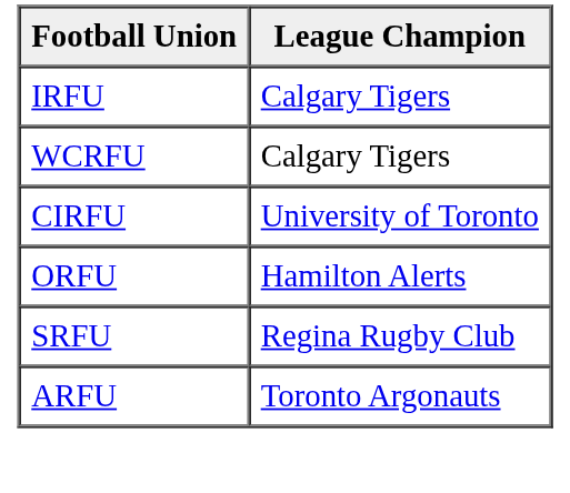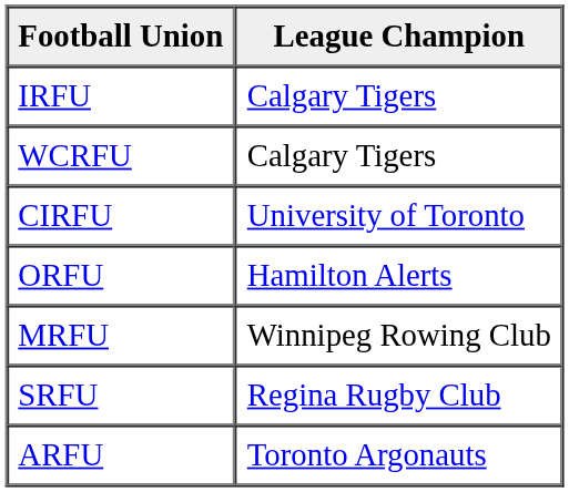 <table border="1" cellpadding="5" cellspacing="0" align="center">
 <tr>
 <th scope="col" style="background:#efefef;">Football Union</th>
 <th scope="col" style="background:#efefef;">League Champion</th>
 </tr>
 <tr>
 <td><a href='#'>IRFU</a></td>
 <td><a href='#'>Calgary Tigers</a></td>
 </tr>
 <tr>
 <td><a href='#'>WCRFU</a></td>
 <td>Calgary Tigers</td>
 </tr>
 <tr>
 <td><a href='#'>CIRFU</a></td>
 <td><a href='#'>University of Toronto</a></td>
 </tr>
 <tr>
 <td><a href='#'>ORFU</a></td>
 <td><a href='#'>Hamilton Alerts</a></td>
 </tr>
 <tr>
+<td><a href='#'>MRFU</a></td>
+<td>Winnipeg Rowing Club</td>
+</tr>
+<tr>
 <td><a href='#'>SRFU</a></td>
 <td><a href='#'>Regina Rugby Club</a></td>
 </tr>
 <tr>
 <td><a href='#'>ARFU</a></td>
 <td><a href='#'>Toronto Argonauts</a></td>
 </tr>
 <tr>
 </tr>
 </table>
